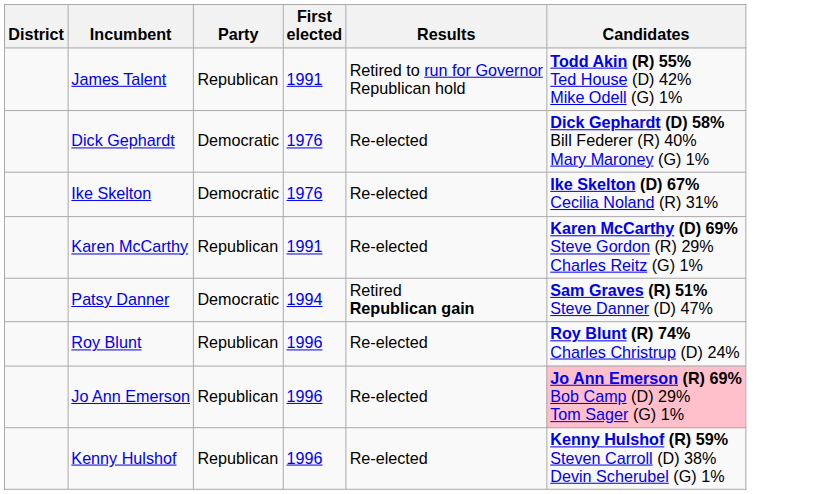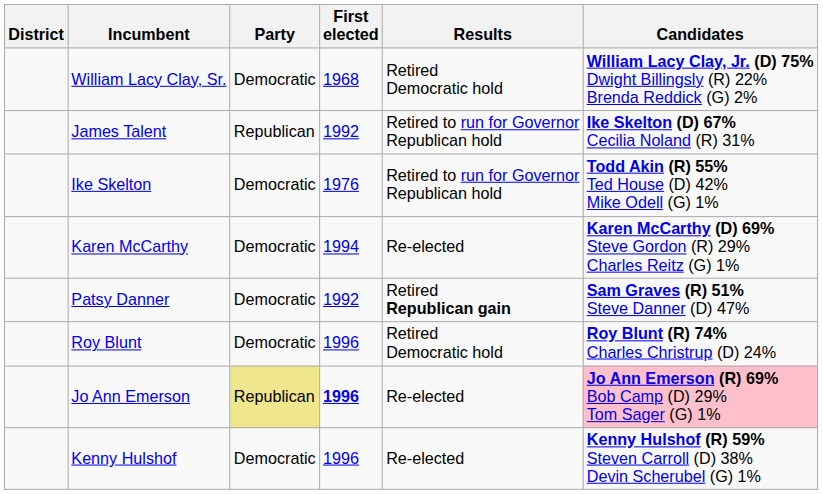 <table class=wikitable>
 <tr valign=bottom>
 <th>District</th>
 <th>Incumbent</th>
 <th>Party</th>
 <th>First<br>elected</th>
 <th>Results</th>
 <th>Candidates</th>
 </tr>
 <tr>
 <td></td>
-<td><a href='#'>James Talent</a></td>
-<td>Republican</td>
-<td><a href='#'>1991</a></td>
-<td>Retired to <a href='#'>run for Governor</a><br>Republican hold</td>
-<td><strong><a href='#'>Todd Akin</a> (R) 55%</strong><br><a href='#'>Ted House</a> (D) 42% <br><a href='#'>Mike Odell</a> (G) 1%</td>
+<td><a href='#'>William Lacy Clay, Sr.</a></td>
+<td>Democratic</td>
+<td><a href='#'>1968</a></td>
+<td>Retired<br>Democratic hold</td>
+<td><strong><a href='#'>William Lacy Clay, Jr.</a> (D) 75%</strong><br> <a href='#'>Dwight Billingsly</a> (R) 22% <br> <a href='#'>Brenda Reddick</a> (G) 2%</td>
 </tr>
 <tr>
 <td></td>
-<td><a href='#'>Dick Gephardt</a></td>
-<td>Democratic</td>
-<td><a href='#'>1976</a></td>
-<td>Re-elected</td>
-<td><strong><a href='#'>Dick Gephardt</a> (D) 58%</strong><br>Bill Federer (R) 40% <br><a href='#'>Mary Maroney</a> (G) 1%</td>
+<td><a href='#'>James Talent</a></td>
+<td>Republican</td>
+<td><a href='#'>1992</a></td>
+<td>Retired to <a href='#'>run for Governor</a><br>Republican hold</td>
+<td><strong><a href='#'>Ike Skelton</a> (D) 67%</strong><br><a href='#'>Cecilia Noland</a> (R) 31%</td>
 </tr>
 <tr>
 <td></td>
 <td><a href='#'>Ike Skelton</a></td>
 <td>Democratic</td>
 <td><a href='#'>1976</a></td>
-<td>Re-elected</td>
-<td><strong><a href='#'>Ike Skelton</a> (D) 67%</strong><br><a href='#'>Cecilia Noland</a> (R) 31%</td>
+<td>Retired to <a href='#'>run for Governor</a><br>Republican hold</td>
+<td><strong><a href='#'>Todd Akin</a> (R) 55%</strong><br><a href='#'>Ted House</a> (D) 42% <br><a href='#'>Mike Odell</a> (G) 1%</td>
 </tr>
 <tr>
 <td></td>
 <td><a href='#'>Karen McCarthy</a></td>
-<td>Republican</td>
-<td><a href='#'>1991</a></td>
+<td>Democratic</td>
+<td><a href='#'>1994</a></td>
 <td>Re-elected</td>
 <td><strong><a href='#'>Karen McCarthy</a> (D) 69%</strong><br><a href='#'>Steve Gordon</a> (R) 29% <br><a href='#'>Charles Reitz</a> (G) 1%</td>
 </tr>
 <tr>
 <td></td>
 <td><a href='#'>Patsy Danner</a></td>
 <td>Democratic</td>
-<td><a href='#'>1994</a></td>
+<td><a href='#'>1992</a></td>
 <td>Retired<br><strong>Republican gain</strong></td>
 <td><strong><a href='#'>Sam Graves</a> (R) 51%</strong><br><a href='#'>Steve Danner</a> (D) 47%</td>
 </tr>
 <tr>
 <td></td>
 <td><a href='#'>Roy Blunt</a></td>
-<td>Republican</td>
+<td>Democratic</td>
 <td><a href='#'>1996</a></td>
-<td>Re-elected</td>
+<td>Retired<br>Democratic hold</td>
 <td><strong><a href='#'>Roy Blunt</a> (R) 74%</strong><br><a href='#'>Charles Christrup</a> (D) 24%</td>
 </tr>
 <tr>
 <td></td>
 <td><a href='#'>Jo Ann Emerson</a></td>
-<td>Republican</td>
-<td><a href='#'>1996</a></td>
+<td style="background: khaki;">Republican</td>
+<td><strong><a href='#'>1996</a></strong></td>
 <td>Re-elected</td>
 <td style="background: pink;"><strong><a href='#'>Jo Ann Emerson</a> (R) 69%</strong><br><a href='#'>Bob Camp</a> (D) 29% <br><a href='#'>Tom Sager</a> (G) 1%</td>
 </tr>
 <tr>
 <td></td>
 <td><a href='#'>Kenny Hulshof</a></td>
-<td>Republican</td>
+<td>Democratic</td>
 <td><a href='#'>1996</a></td>
 <td>Re-elected</td>
 <td><strong><a href='#'>Kenny Hulshof</a> (R) 59%</strong><br><a href='#'>Steven Carroll</a> (D) 38% <br><a href='#'>Devin Scherubel</a> (G) 1%</td>
 </tr>
 </table>
